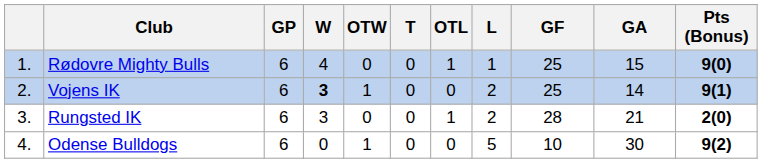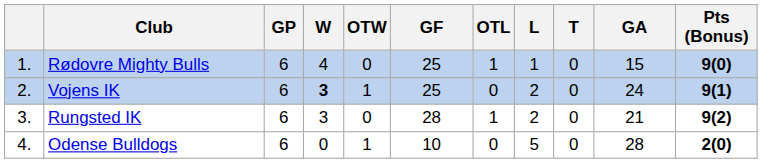 <table class="wikitable">
 <tr>
 <th width="30"></th>
 <th width="200">Club</th>
 <th width="30">GP</th>
 <th width="30">W</th>
 <th width="30">OTW</th>
-<th width="30">T</th>
+<th width="70">GF</th>
 <th width="30">OTL</th>
 <th width="30">L</th>
-<th width="70">GF</th>
+<th width="30">T</th>
 <th width="70">GA</th>
 <th width="70">Pts (Bonus)</th>
 </tr>
 <tr bgcolor="#BCD2EE" align="center">
 <td>1.</td>
 <td align="left"><a href='#'>Rødovre Mighty Bulls</a></td>
 <td>6</td>
 <td>4</td>
 <td>0</td>
-<td>0</td>
+<td>25</td>
 <td>1</td>
 <td>1</td>
-<td>25</td>
+<td>0</td>
 <td>15</td>
 <td><strong>9(0)</strong></td>
 </tr>
 <tr bgcolor="#BCD2EE" align="center">
 <td>2.</td>
 <td align="left"><a href='#'>Vojens IK</a></td>
 <td>6</td>
 <td><strong>3</strong></td>
 <td>1</td>
-<td>0</td>
+<td>25</td>
 <td>0</td>
 <td>2</td>
-<td>25</td>
-<td>14</td>
+<td>0</td>
+<td>24</td>
 <td><strong>9(1)</strong></td>
 </tr>
 <tr bgcolor="#FFFFFF" align="center">
 <td>3.</td>
 <td align="left"><a href='#'>Rungsted IK</a></td>
 <td>6</td>
 <td>3</td>
 <td>0</td>
-<td>0</td>
+<td>28</td>
 <td>1</td>
 <td>2</td>
-<td>28</td>
+<td>0</td>
 <td>21</td>
-<td><strong>2(0)</strong></td>
+<td><strong>9(2)</strong></td>
 </tr>
 <tr bgcolor="#FFFFFF" align="center">
 <td>4.</td>
 <td align="left"><a href='#'>Odense Bulldogs</a></td>
 <td>6</td>
 <td>0</td>
 <td>1</td>
-<td>0</td>
+<td>10</td>
 <td>0</td>
 <td>5</td>
-<td>10</td>
-<td>30</td>
-<td><strong>9(2)</strong></td>
+<td>0</td>
+<td>28</td>
+<td><strong>2(0)</strong></td>
 </tr>
 </table>
